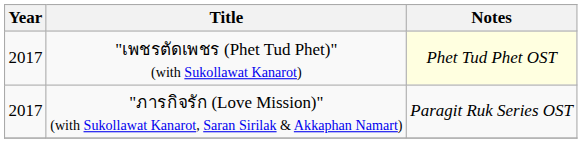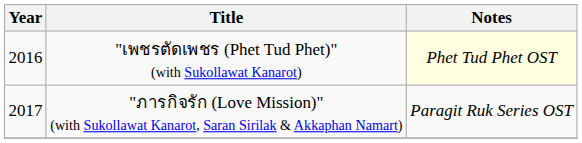 <table class="wikitable" style="text-align:center;">
 <tr>
 <th>Year</th>
 <th>Title</th>
 <th>Notes</th>
 </tr>
 <tr>
-<td>2017</td>
+<td>2016</td>
 <td>"เพชรตัดเพชร (Phet Tud Phet)" <br><small>(with <a href='#'>Sukollawat Kanarot</a>)</small></td>
 <td style="background: lightyellow;"><em>Phet Tud Phet OST</em></td>
 </tr>
 <tr>
 <td>2017</td>
 <td>"ภารกิจรัก (Love Mission)" <br><small>(with <a href='#'>Sukollawat Kanarot</a>, <a href='#'>Saran Sirilak</a> & <a href='#'>Akkaphan Namart</a>)</small></td>
 <td><em>Paragit Ruk Series OST</em></td>
 </tr>
 <tr>
 </tr>
 </table>
